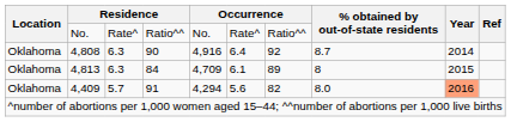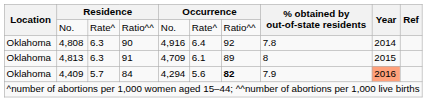 <table class="wikitable">
 <tr>
 <th rowspan="2">Location</th>
 <th colspan="3">Residence</th>
 <th colspan="3">Occurrence</th>
 <th rowspan="2">% obtained by<br>out-of-state residents</th>
 <th rowspan="2">Year</th>
 <th rowspan="2">Ref</th>
 </tr>
 <tr>
 <td>No.</td>
 <td>Rate^</td>
 <td>Ratio^^</td>
 <td>No.</td>
 <td>Rate^</td>
 <td>Ratio^^</td>
 </tr>
 <tr>
 <td>Oklahoma</td>
 <td>4,808</td>
 <td>6.3</td>
 <td>90</td>
 <td>4,916</td>
 <td>6.4</td>
 <td>92</td>
-<td>8.7</td>
+<td>7.8</td>
 <td>2014</td>
 <td></td>
 </tr>
 <tr>
 <td>Oklahoma</td>
 <td>4,813</td>
 <td>6.3</td>
-<td>84</td>
+<td>91</td>
 <td>4,709</td>
 <td>6.1</td>
 <td>89</td>
 <td>8</td>
 <td>2015</td>
 <td></td>
 </tr>
 <tr>
 <td>Oklahoma</td>
 <td>4,409</td>
 <td>5.7</td>
-<td>91</td>
+<td>84</td>
 <td>4,294</td>
 <td>5.6</td>
-<td>82</td>
-<td>8.0</td>
+<td><strong>82</strong></td>
+<td>7.9</td>
 <td style="background: lightsalmon;">2016</td>
 <td></td>
 </tr>
 <tr>
 <td colspan="10">^number of abortions per 1,000 women aged 15–44; ^^number of abortions per 1,000 live births</td>
 </tr>
 </table>
